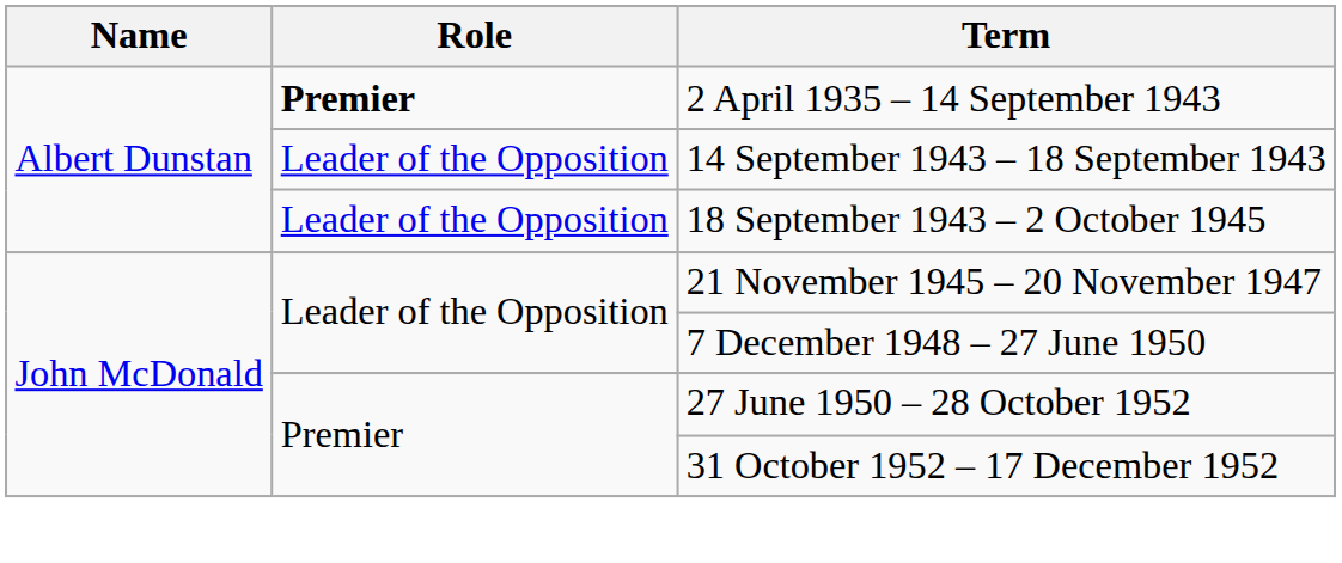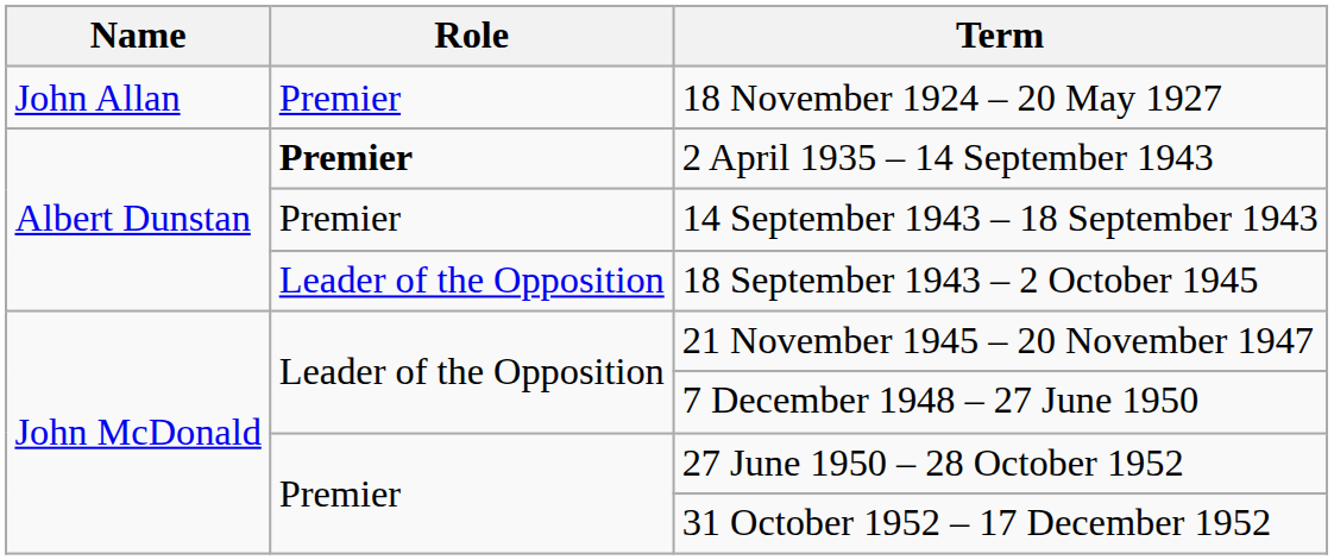 <table class="wikitable">
 <tr>
 <th>Name</th>
 <th>Role</th>
 <th>Term</th>
 </tr>
 <tr>
+<td><a href='#'>John Allan</a></td>
+<td><a href='#'>Premier</a></td>
+<td>18 November 1924 – 20 May 1927</td>
+</tr>
+<tr>
 <td rowspan=3><a href='#'>Albert Dunstan</a></td>
 <td><strong>Premier</strong></td>
 <td>2 April 1935 – 14 September 1943</td>
 </tr>
 <tr>
-<td><a href='#'>Leader of the Opposition</a></td>
+<td>Premier</td>
 <td>14 September 1943 – 18 September 1943</td>
 </tr>
 <tr>
 <td><a href='#'>Leader of the Opposition</a></td>
 <td>18 September 1943 – 2 October 1945</td>
 </tr>
 <tr>
 <td rowspan=4><a href='#'>John McDonald</a></td>
 <td rowspan=2>Leader of the Opposition</td>
 <td>21 November 1945 – 20 November 1947</td>
 </tr>
 <tr>
 <td>7 December 1948 – 27 June 1950</td>
 </tr>
 <tr>
 <td rowspan=2>Premier</td>
 <td>27 June 1950 – 28 October 1952</td>
 </tr>
 <tr>
 <td>31 October 1952 – 17 December 1952</td>
 </tr>
 </table>
